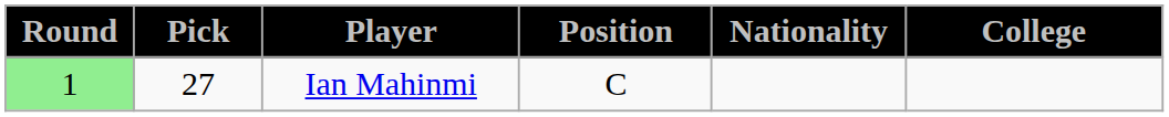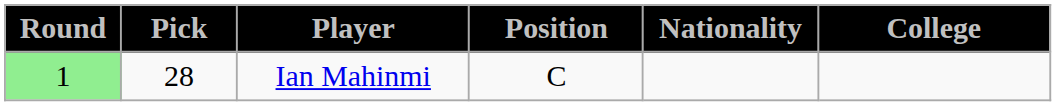 <table class="wikitable sortable sortable">
 <tr>
 <th style="background:#000000; color:#c0c0c0" width="10%">Round</th>
 <th style="background:#000000; color:#c0c0c0" width="10%">Pick</th>
 <th style="background:#000000; color:#c0c0c0" width="20%">Player</th>
 <th style="background:#000000; color:#c0c0c0" width="15%">Position</th>
 <th style="background:#000000; color:#c0c0c0" width="15%">Nationality</th>
 <th style="background:#000000; color:#c0c0c0" width="20%">College</th>
 </tr>
 <tr style="text-align: center">
 <td style="background: lightgreen;">1</td>
-<td>27</td>
+<td>28</td>
 <td><a href='#'>Ian Mahinmi</a></td>
 <td>C</td>
 <td></td>
 <td></td>
 </tr>
 </table>
